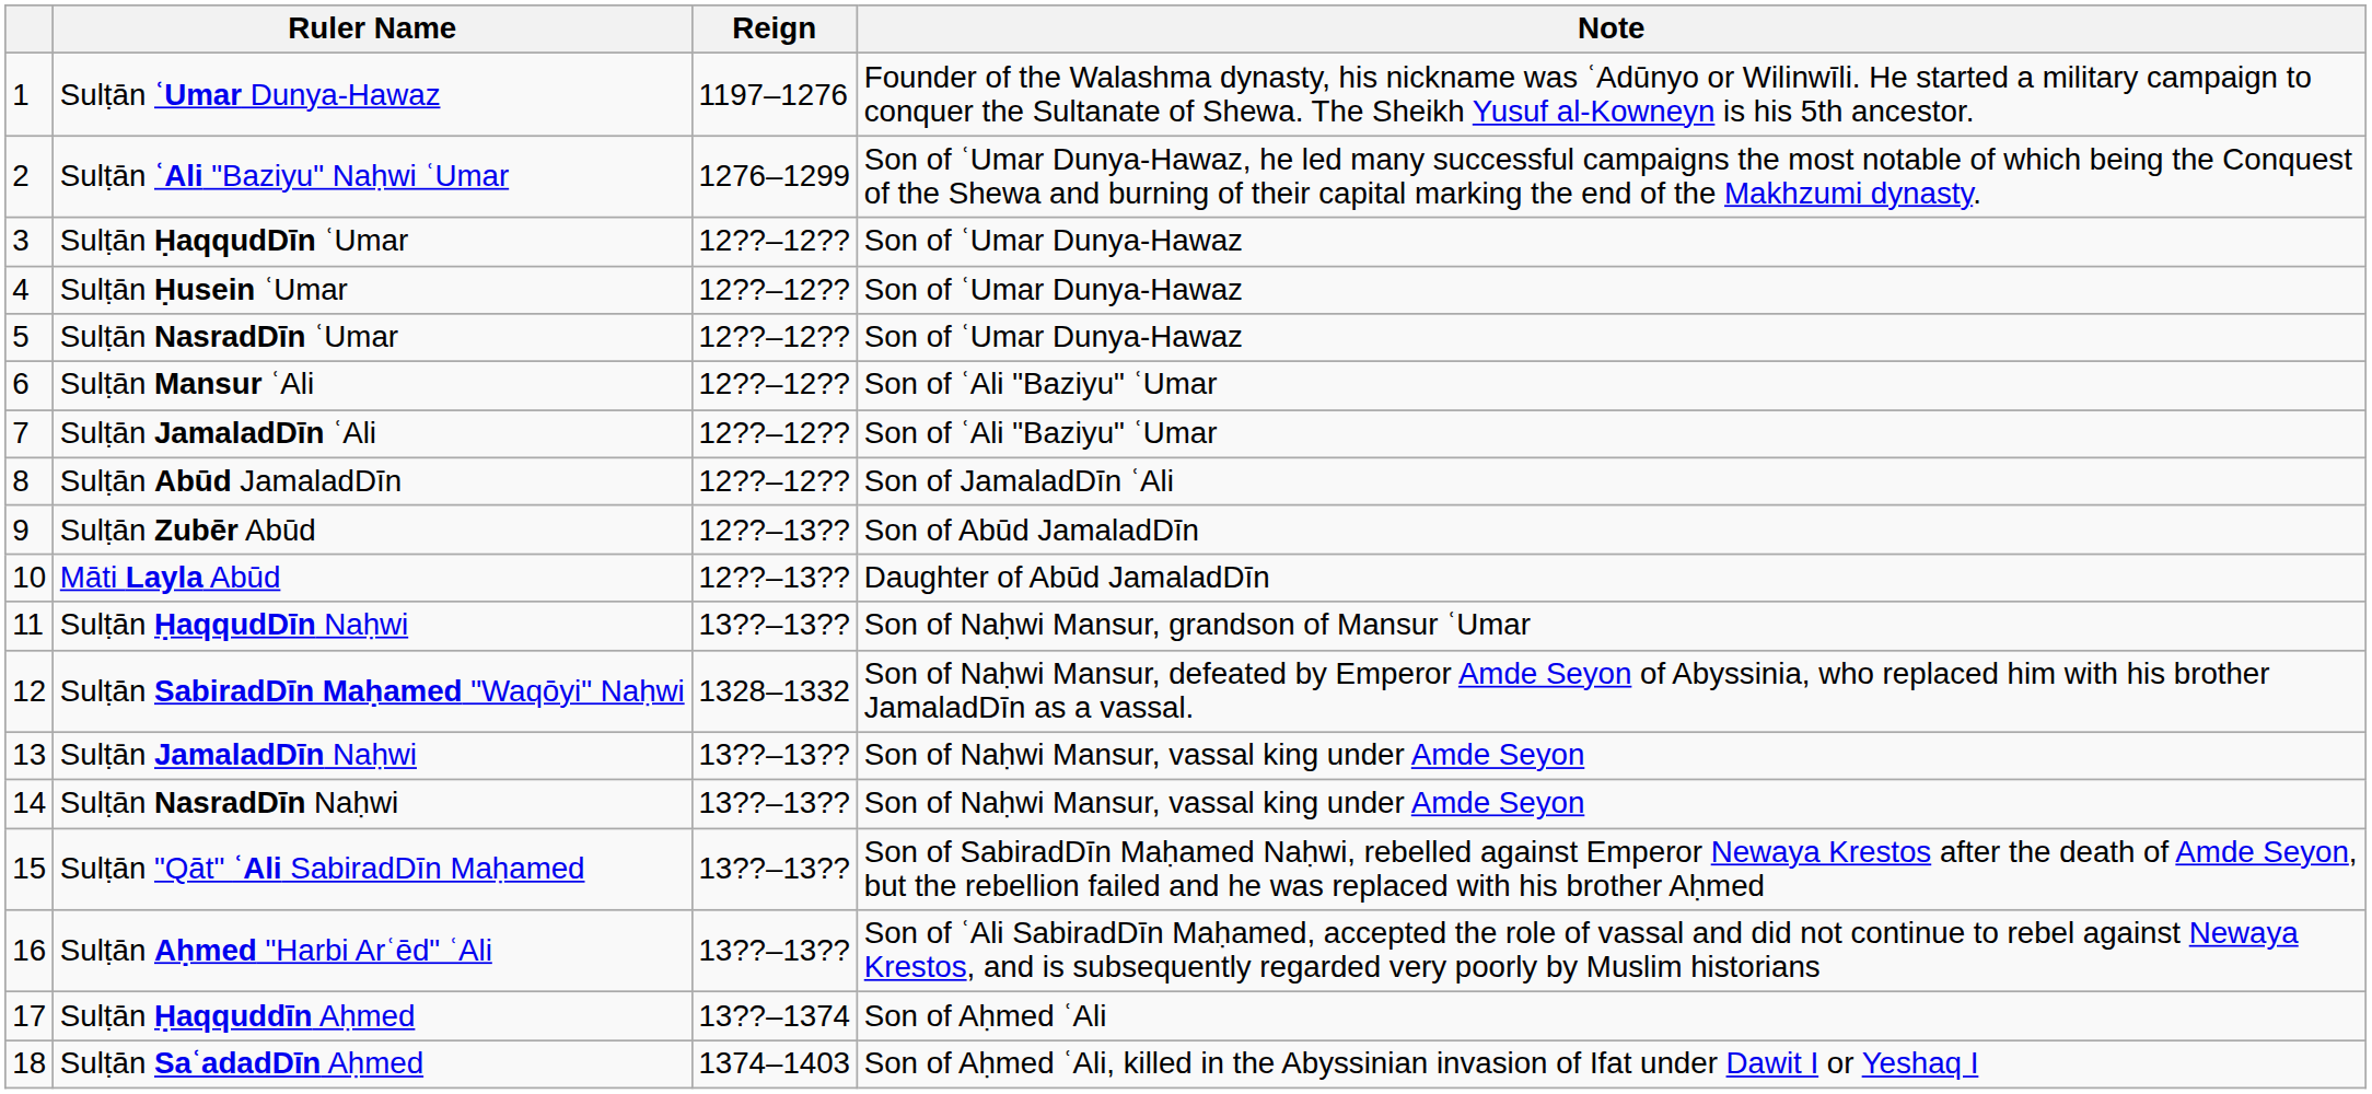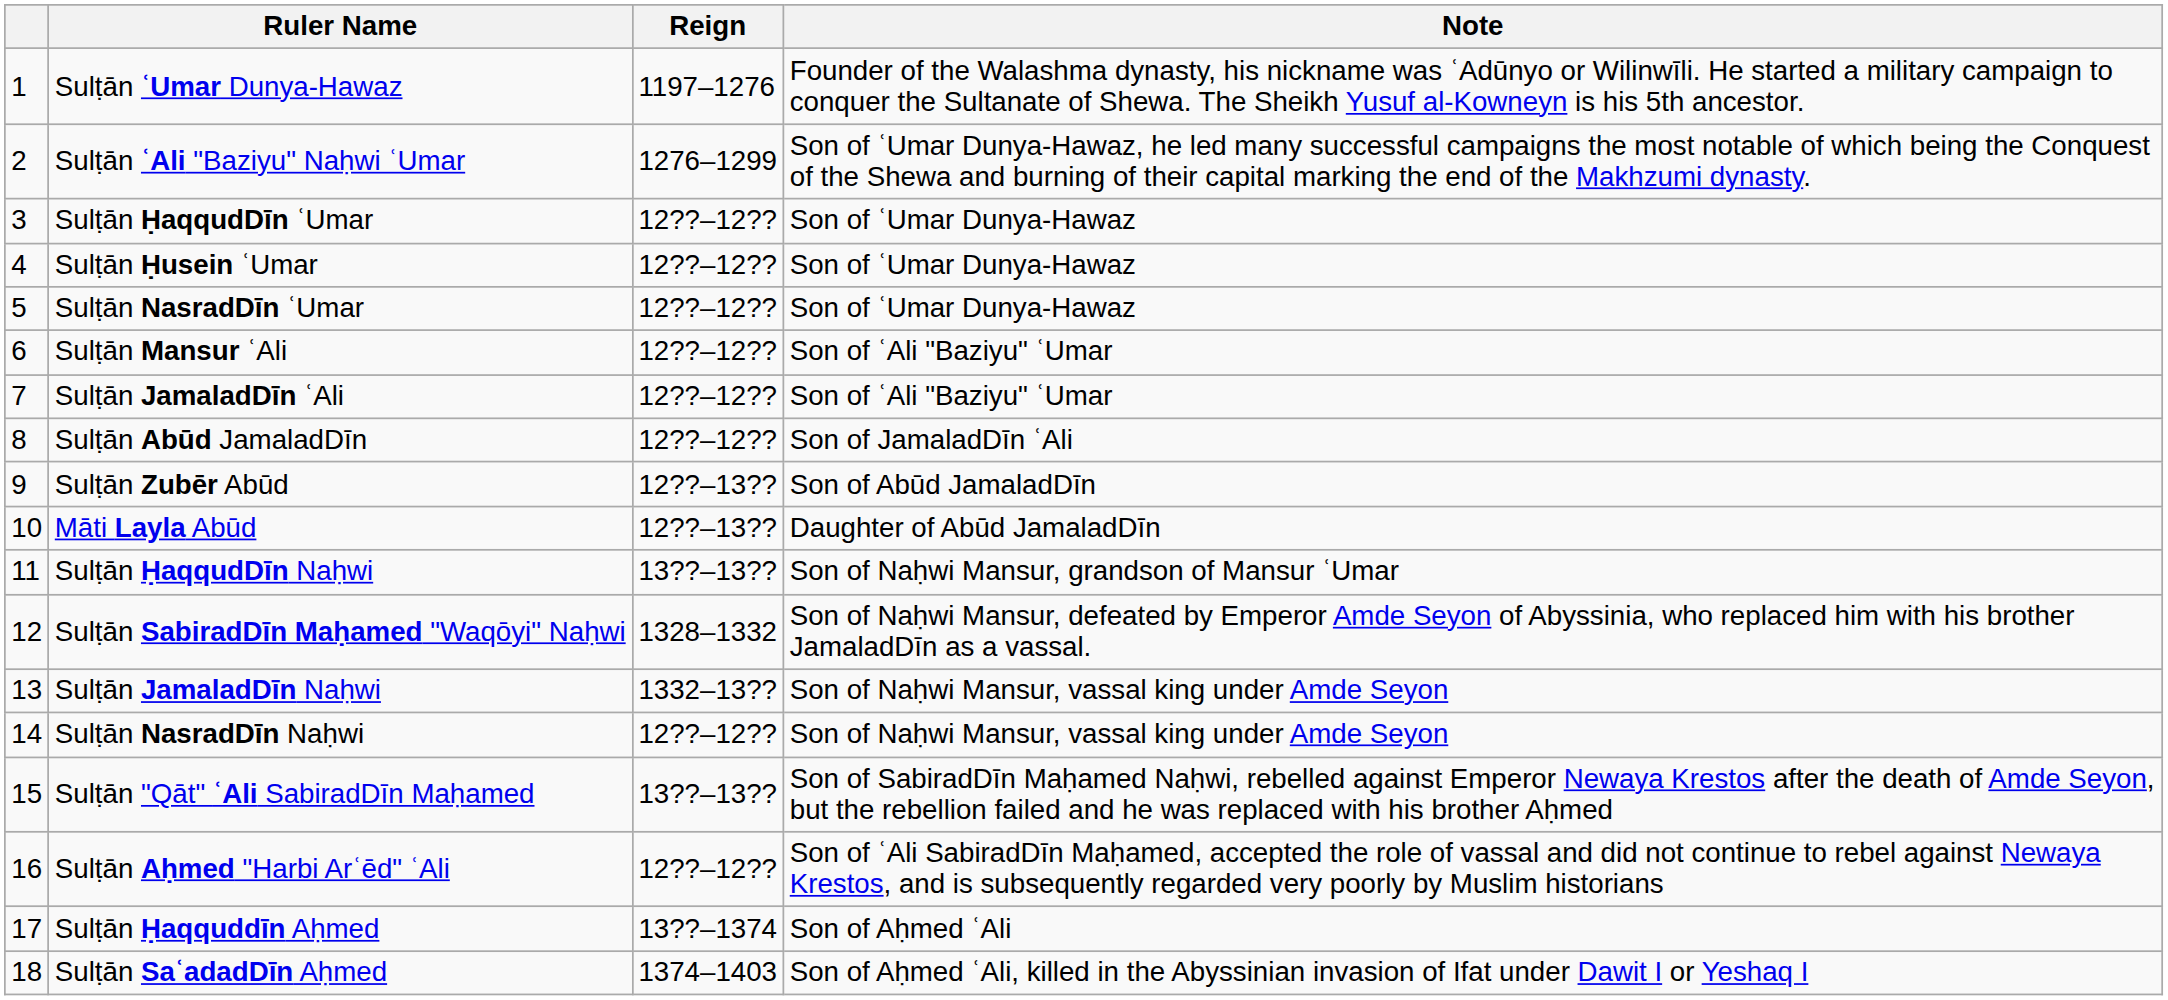 <table class="wikitable">
 <tr>
 <th></th>
 <th>Ruler Name</th>
 <th>Reign</th>
 <th>Note</th>
 </tr>
 <tr>
 <td>1</td>
 <td style=white-space:nowrap>Sulṭān <a href='#'><strong>ʿUmar</strong> Dunya-Hawaz</a></td>
 <td style=white-space:nowrap>1197–1276</td>
 <td>Founder of the Walashma dynasty, his nickname was ʿAdūnyo or Wilinwīli. He started a military campaign to conquer the Sultanate of Shewa. The Sheikh <a href='#'>Yusuf al-Kowneyn</a> is his 5th ancestor.</td>
 </tr>
 <tr>
 <td>2</td>
 <td style=white-space:nowrap>Sulṭān <a href='#'><strong>ʿAli</strong> "Baziyu" Naḥwi ʿUmar</a></td>
 <td style=white-space:nowrap>1276–1299</td>
 <td>Son of ʿUmar Dunya-Hawaz, he led many successful campaigns the most notable of which being the Conquest of the Shewa and burning of their capital marking the end of the <a href='#'>Makhzumi dynasty</a>.</td>
 </tr>
 <tr>
 <td>3</td>
 <td style=white-space:nowrap>Sulṭān <strong>ḤaqqudDīn</strong> ʿUmar</td>
 <td style=white-space:nowrap>12??–12??</td>
 <td>Son of ʿUmar Dunya-Hawaz</td>
 </tr>
 <tr>
 <td>4</td>
 <td style=white-space:nowrap>Sulṭān <strong>Ḥusein</strong> ʿUmar</td>
 <td style=white-space:nowrap>12??–12??</td>
 <td>Son of ʿUmar Dunya-Hawaz</td>
 </tr>
 <tr>
 <td>5</td>
 <td style=white-space:nowrap>Sulṭān <strong>NasradDīn</strong> ʿUmar</td>
 <td style=white-space:nowrap>12??–12??</td>
 <td>Son of ʿUmar Dunya-Hawaz</td>
 </tr>
 <tr>
 <td>6</td>
 <td style=white-space:nowrap>Sulṭān <strong>Mansur</strong> ʿAli</td>
 <td style=white-space:nowrap>12??–12??</td>
 <td>Son of ʿAli "Baziyu" ʿUmar</td>
 </tr>
 <tr>
 <td>7</td>
 <td style=white-space:nowrap>Sulṭān <strong>JamaladDīn</strong> ʿAli</td>
 <td style=white-space:nowrap>12??–12??</td>
 <td>Son of ʿAli "Baziyu" ʿUmar</td>
 </tr>
 <tr>
 <td>8</td>
 <td style=white-space:nowrap>Sulṭān <strong>Abūd</strong> JamaladDīn</td>
 <td style=white-space:nowrap>12??–12??</td>
 <td>Son of JamaladDīn ʿAli</td>
 </tr>
 <tr>
 <td>9</td>
 <td style=white-space:nowrap>Sulṭān <strong>Zubēr</strong> Abūd</td>
 <td style=white-space:nowrap>12??–13??</td>
 <td>Son of Abūd JamaladDīn</td>
 </tr>
 <tr>
 <td>10</td>
 <td style=white-space:nowrap><a href='#'>Māti <strong>Layla</strong> Abūd</a></td>
 <td style=white-space:nowrap>12??–13??</td>
 <td>Daughter of Abūd JamaladDīn</td>
 </tr>
 <tr>
 <td>11</td>
 <td style=white-space:nowrap>Sulṭān <a href='#'><strong>ḤaqqudDīn</strong> Naḥwi</a></td>
 <td style=white-space:nowrap>13??–13??</td>
 <td>Son of Naḥwi Mansur, grandson of Mansur ʿUmar</td>
 </tr>
 <tr>
 <td>12</td>
 <td style=white-space:nowrap>Sulṭān <a href='#'><strong>SabiradDīn Maḥamed</strong> "Waqōyi" Naḥwi</a></td>
 <td style=white-space:nowrap>1328–1332</td>
 <td>Son of Naḥwi Mansur, defeated by Emperor <a href='#'>Amde Seyon</a> of Abyssinia, who replaced him with his brother JamaladDīn as a vassal.</td>
 </tr>
 <tr>
 <td>13</td>
 <td style=white-space:nowrap>Sulṭān <a href='#'><strong>JamaladDīn</strong> Naḥwi</a></td>
-<td style=white-space:nowrap>13??–13??</td>
+<td style=white-space:nowrap>1332–13??</td>
 <td>Son of Naḥwi Mansur, vassal king under <a href='#'>Amde Seyon</a></td>
 </tr>
 <tr>
 <td>14</td>
 <td style=white-space:nowrap>Sulṭān <strong>NasradDīn</strong> Naḥwi</td>
-<td style=white-space:nowrap>13??–13??</td>
+<td style=white-space:nowrap>12??–12??</td>
 <td>Son of Naḥwi Mansur, vassal king under <a href='#'>Amde Seyon</a></td>
 </tr>
 <tr>
 <td>15</td>
 <td style=white-space:nowrap>Sulṭān <a href='#'>"Qāt" <strong>ʿAli</strong> SabiradDīn Maḥamed</a></td>
 <td style=white-space:nowrap>13??–13??</td>
 <td>Son of SabiradDīn Maḥamed Naḥwi, rebelled against Emperor <a href='#'>Newaya Krestos</a> after the death of <a href='#'>Amde Seyon</a>, but the rebellion failed and he was replaced with his brother Aḥmed</td>
 </tr>
 <tr>
 <td>16</td>
 <td style=white-space:nowrap>Sulṭān <a href='#'><strong>Aḥmed</strong> "Harbi Arʿēd" ʿAli</a></td>
-<td style=white-space:nowrap>13??–13??</td>
+<td style=white-space:nowrap>12??–12??</td>
 <td>Son of ʿAli SabiradDīn Maḥamed, accepted the role of vassal and did not continue to rebel against <a href='#'>Newaya Krestos</a>, and is subsequently regarded very poorly by Muslim historians</td>
 </tr>
 <tr>
 <td>17</td>
 <td style=white-space:nowrap>Sulṭān <a href='#'><strong>Ḥaqquddīn</strong> Aḥmed</a></td>
 <td style=white-space:nowrap>13??–1374</td>
 <td>Son of Aḥmed ʿAli</td>
 </tr>
 <tr>
 <td>18</td>
 <td style=white-space:nowrap>Sulṭān <a href='#'><strong>SaʿadadDīn</strong> Aḥmed</a></td>
 <td style=white-space:nowrap>1374–1403</td>
 <td>Son of Aḥmed ʿAli, killed in the Abyssinian invasion of Ifat under <a href='#'>Dawit&nbsp;I</a> or <a href='#'>Yeshaq&nbsp;I</a></td>
 </tr>
 </table>
